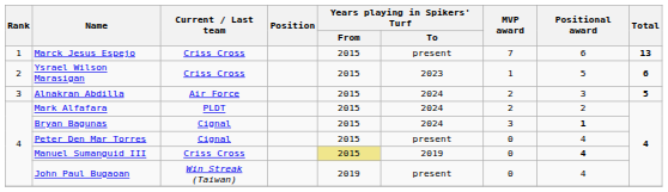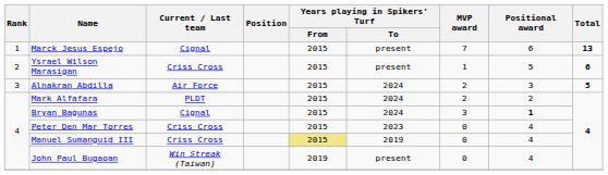 <table class="wikitable" style="font-size:95%; text-align:center;">
 <tr>
 <th rowspan="2">Rank</th>
 <th rowspan="2">Name</th>
 <th rowspan="2">Current / Last team</th>
 <th rowspan="2">Position</th>
 <th colspan="2">Years playing in Spikers' Turf</th>
 <th rowspan="2">MVP award</th>
 <th rowspan="2">Positional award</th>
 <th rowspan="2">Total</th>
 </tr>
 <tr>
 <th>From</th>
 <th>To</th>
 </tr>
 <tr>
 <td>1</td>
 <td style="text-align:left"><a href='#'>Marck Jesus Espejo</a></td>
-<td><a href='#'>Criss Cross</a></td>
+<td><a href='#'>Cignal</a></td>
 <td></td>
 <td>2015</td>
 <td>present</td>
 <td>7</td>
 <td>6</td>
 <td><strong>13</strong></td>
 </tr>
 <tr>
 <td>2</td>
 <td style="text-align:left"><a href='#'>Ysrael Wilson Marasigan</a></td>
 <td><a href='#'>Criss Cross</a></td>
 <td></td>
 <td>2015</td>
-<td>2023</td>
+<td>present</td>
 <td>1</td>
 <td>5</td>
 <td><strong>6</strong></td>
 </tr>
 <tr>
 <td>3</td>
 <td style="text-align:left"><a href='#'>Alnakran Abdilla</a></td>
 <td><a href='#'>Air Force</a></td>
 <td></td>
 <td>2015</td>
 <td>2024</td>
 <td>2</td>
 <td>3</td>
 <td><strong>5</strong></td>
 </tr>
 <tr>
 <td rowspan=5>4</td>
 <td style="text-align:left"><a href='#'>Mark Alfafara</a></td>
 <td><a href='#'>PLDT</a></td>
 <td></td>
 <td>2015</td>
 <td>2024</td>
 <td>2</td>
 <td>2</td>
 <td rowspan=5><strong>4</strong></td>
 </tr>
 <tr>
 <td style="text-align:left"><a href='#'>Bryan Bagunas</a></td>
 <td><a href='#'>Cignal</a></td>
 <td></td>
 <td>2015</td>
 <td>2024</td>
 <td>3</td>
 <td><strong>1</strong></td>
 </tr>
 <tr>
 <td style="text-align:left"><a href='#'>Peter Den Mar Torres</a></td>
-<td><a href='#'>Cignal</a></td>
+<td><a href='#'>Criss Cross</a></td>
 <td></td>
 <td>2015</td>
-<td>present</td>
+<td>2023</td>
 <td>0</td>
 <td>4</td>
 </tr>
 <tr>
 <td style="text-align:left"><a href='#'>Manuel Sumanguid III</a></td>
 <td><a href='#'>Criss Cross</a></td>
 <td></td>
 <td style="background: khaki;">2015</td>
 <td>2019</td>
 <td>0</td>
-<td><strong>4</strong></td>
+<td>4</td>
 </tr>
 <tr>
 <td style="text-align:left"><a href='#'>John Paul Bugaoan</a></td>
 <td><em><a href='#'>Win Streak</a> (Taiwan)</em></td>
 <td></td>
 <td>2019</td>
 <td>present</td>
 <td>0</td>
 <td>4</td>
 </tr>
 <tr>
 </tr>
 </table>
